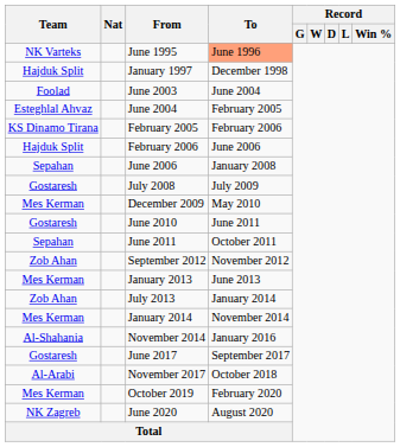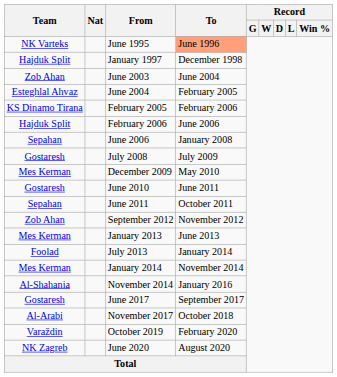 <table class="wikitable" style="text-align: center">
 <tr>
 <th rowspan="2">Team</th>
 <th rowspan="2">Nat</th>
 <th rowspan="2">From</th>
 <th rowspan="2">To</th>
 <th colspan="5">Record</th>
 </tr>
 <tr>
 <th>G</th>
 <th>W</th>
 <th>D</th>
 <th>L</th>
 <th>Win %</th>
 </tr>
 <tr>
 <td><a href='#'>NK Varteks</a></td>
 <td></td>
 <td align="left">June 1995</td>
 <td align="left" style="background: lightsalmon;">June 1996<br></td>
 </tr>
 <tr>
 <td><a href='#'>Hajduk Split</a></td>
 <td></td>
 <td align="left">January 1997</td>
 <td align="left">December 1998<br></td>
 </tr>
 <tr>
-<td><a href='#'>Foolad</a></td>
+<td><a href='#'>Zob Ahan</a></td>
 <td></td>
 <td align="left">June 2003</td>
 <td align="left">June 2004<br></td>
 </tr>
 <tr>
 <td><a href='#'>Esteghlal Ahvaz</a></td>
 <td></td>
 <td align="left">June 2004</td>
 <td align="left">February 2005<br></td>
 </tr>
 <tr>
 <td><a href='#'>KS Dinamo Tirana</a></td>
 <td></td>
 <td align="left">February 2005</td>
 <td align="left">February 2006<br></td>
 </tr>
 <tr>
 <td><a href='#'>Hajduk Split</a></td>
 <td></td>
 <td align="left">February 2006</td>
 <td align="left">June 2006<br></td>
 </tr>
 <tr>
 <td><a href='#'>Sepahan</a></td>
 <td></td>
 <td align="left">June 2006</td>
 <td align="left">January 2008<br></td>
 </tr>
 <tr>
 <td><a href='#'>Gostaresh</a></td>
 <td></td>
 <td align="left">July 2008</td>
 <td align="left">July 2009<br></td>
 </tr>
 <tr>
 <td><a href='#'>Mes Kerman</a></td>
 <td></td>
 <td align="left">December 2009</td>
 <td align="left">May 2010<br></td>
 </tr>
 <tr>
 <td><a href='#'>Gostaresh</a></td>
 <td></td>
 <td align="left">June 2010</td>
 <td align="left">June 2011<br></td>
 </tr>
 <tr>
 <td><a href='#'>Sepahan</a></td>
 <td></td>
 <td align="left">June 2011</td>
 <td align="left">October 2011<br></td>
 </tr>
 <tr>
 <td><a href='#'>Zob Ahan</a></td>
 <td></td>
 <td align="left">September 2012</td>
 <td align="left">November 2012<br></td>
 </tr>
 <tr>
 <td><a href='#'>Mes Kerman</a></td>
 <td></td>
 <td align="left">January 2013</td>
 <td align="left">June 2013<br></td>
 </tr>
 <tr>
-<td><a href='#'>Zob Ahan</a></td>
+<td><a href='#'>Foolad</a></td>
 <td></td>
 <td align="left">July 2013</td>
 <td align="left">January 2014<br></td>
 </tr>
 <tr>
 <td><a href='#'>Mes Kerman</a></td>
 <td></td>
 <td align="left">January 2014</td>
 <td align="left">November 2014<br></td>
 </tr>
 <tr>
 <td><a href='#'>Al-Shahania</a></td>
 <td></td>
 <td align="left">November 2014</td>
 <td align="left">January 2016<br></td>
 </tr>
 <tr>
 <td><a href='#'>Gostaresh</a></td>
 <td></td>
 <td align="left">June 2017</td>
 <td align="left">September 2017<br></td>
 </tr>
 <tr>
 <td><a href='#'>Al-Arabi</a></td>
 <td></td>
 <td align="left">November 2017</td>
 <td align="left">October 2018<br></td>
 </tr>
 <tr>
-<td><a href='#'>Mes Kerman</a></td>
+<td><a href='#'>Varaždin</a></td>
 <td></td>
 <td align="left">October 2019</td>
 <td align="left">February 2020<br></td>
 </tr>
 <tr>
 <td><a href='#'>NK Zagreb</a></td>
 <td></td>
 <td align="left">June 2020</td>
 <td align="left">August 2020<br></td>
 </tr>
 <tr>
 <th colspan="4">Total<br></th>
 </tr>
 </table>
